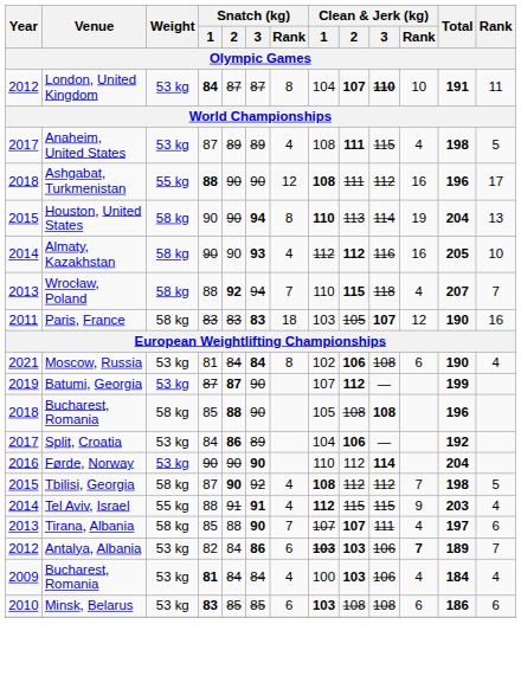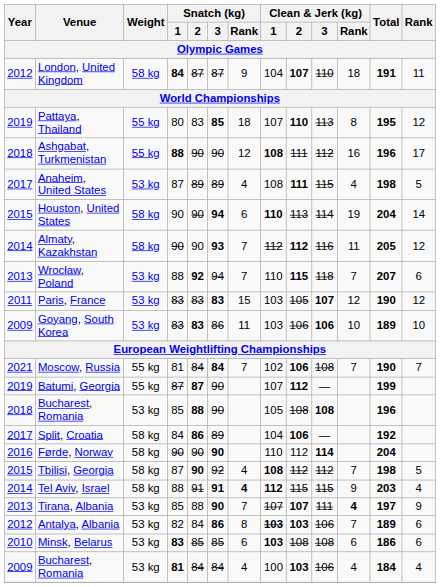 <table class = "wikitable" style="text-align:center;">
 <tr>
 <th rowspan=2 width=40>Year</th>
 <th rowspan=2 width=250>Venue</th>
 <th rowspan=2 width=60>Weight</th>
 <th colspan=4>Snatch (kg)</th>
 <th colspan=4>Clean & Jerk (kg)</th>
 <th rowspan=2 width=40>Total</th>
 <th rowspan=2 width=40>Rank</th>
 </tr>
 <tr>
 <th width=40>1</th>
 <th width=40>2</th>
 <th width=40>3</th>
 <th width=40>Rank</th>
 <th width=40>1</th>
 <th width=40>2</th>
 <th width=40>3</th>
 <th width=40>Rank</th>
 </tr>
 <tr>
 <th colspan=13><a href='#'>Olympic Games</a></th>
 </tr>
 <tr>
 <td><a href='#'>2012</a></td>
 <td align=left> <a href='#'>London</a>, <a href='#'>United Kingdom</a></td>
-<td><a href='#'>53 kg</a></td>
+<td><a href='#'>58 kg</a></td>
 <td><strong>84</strong></td>
 <td><s>87</s></td>
 <td><s>87</s></td>
-<td>8</td>
+<td>9</td>
 <td>104</td>
 <td><strong>107</strong></td>
-<td><strong><s>110</s></strong></td>
-<td>10</td>
+<td><s>110</s></td>
+<td>18</td>
 <td><strong>191</strong></td>
 <td>11</td>
 </tr>
 <tr>
 <th colspan=13><a href='#'>World Championships</a></th>
+</tr>
+<tr>
+<td><a href='#'>2019</a></td>
+<td align=left> <a href='#'>Pattaya</a>, <a href='#'>Thailand</a></td>
+<td><a href='#'>55 kg</a></td>
+<td>80</td>
+<td>83</td>
+<td><strong>85</strong></td>
+<td>18</td>
+<td>107</td>
+<td><strong>110</strong></td>
+<td><s>113</s></td>
+<td>8</td>
+<td><strong>195</strong></td>
+<td>12</td>
+</tr>
+<tr>
+<td><a href='#'>2018</a></td>
+<td align=left> <a href='#'>Ashgabat</a>, <a href='#'>Turkmenistan</a></td>
+<td><a href='#'>55 kg</a></td>
+<td><strong>88</strong></td>
+<td><s>90</s></td>
+<td><s>90</s></td>
+<td>12</td>
+<td><strong>108</strong></td>
+<td><s>111</s></td>
+<td><s>112</s></td>
+<td>16</td>
+<td><strong>196</strong></td>
+<td>17</td>
 </tr>
 <tr>
 <td><a href='#'>2017</a></td>
 <td align=left> <a href='#'>Anaheim</a>, <a href='#'>United States</a></td>
 <td><a href='#'>53 kg</a></td>
 <td>87</td>
 <td><s>89</s></td>
 <td><s>89</s></td>
 <td>4</td>
 <td>108</td>
 <td><strong>111</strong></td>
 <td><s>115</s></td>
 <td>4</td>
 <td><strong>198</strong></td>
 <td>5</td>
 </tr>
 <tr>
-<td><a href='#'>2018</a></td>
-<td align=left> <a href='#'>Ashgabat</a>, <a href='#'>Turkmenistan</a></td>
-<td><a href='#'>55 kg</a></td>
-<td><strong>88</strong></td>
-<td><s>90</s></td>
-<td><s>90</s></td>
-<td>12</td>
-<td><strong>108</strong></td>
-<td><s>111</s></td>
-<td><s>112</s></td>
-<td>16</td>
-<td><strong>196</strong></td>
-<td>17</td>
-</tr>
-<tr>
 <td><a href='#'>2015</a></td>
 <td align=left> <a href='#'>Houston</a>, <a href='#'>United States</a></td>
 <td><a href='#'>58 kg</a></td>
 <td>90</td>
 <td><s>90</s></td>
 <td><strong>94</strong></td>
-<td>8</td>
+<td>6</td>
 <td><strong>110</strong></td>
 <td><s>113</s></td>
 <td><s>114</s></td>
 <td>19</td>
 <td><strong>204</strong></td>
-<td>13</td>
+<td>14</td>
 </tr>
 <tr>
 <td><a href='#'>2014</a></td>
 <td align=left> <a href='#'>Almaty</a>, <a href='#'>Kazakhstan</a></td>
 <td><a href='#'>58 kg</a></td>
 <td><s>90</s></td>
 <td>90</td>
 <td><strong>93</strong></td>
-<td>4</td>
+<td>7</td>
 <td><s>112</s></td>
 <td><strong>112</strong></td>
 <td><s>116</s></td>
-<td>16</td>
+<td>11</td>
 <td><strong>205</strong></td>
-<td>10</td>
+<td>12</td>
 </tr>
 <tr>
 <td><a href='#'>2013</a></td>
 <td align=left> <a href='#'>Wrocław</a>, <a href='#'>Poland</a></td>
-<td><a href='#'>58 kg</a></td>
+<td><a href='#'>53 kg</a></td>
 <td>88</td>
 <td><strong>92</strong></td>
 <td><s>94</s></td>
 <td>7</td>
 <td>110</td>
 <td><strong>115</strong></td>
 <td><s>118</s></td>
-<td>4</td>
+<td>7</td>
 <td><strong>207</strong></td>
-<td>7</td>
+<td>6</td>
 </tr>
 <tr>
 <td><a href='#'>2011</a></td>
 <td align=left> <a href='#'>Paris</a>, <a href='#'>France</a></td>
-<td>58 kg</td>
+<td><a href='#'>53 kg</a></td>
 <td><s>83</s></td>
 <td><s>83</s></td>
 <td><strong>83</strong></td>
-<td>18</td>
+<td>15</td>
 <td>103</td>
 <td><s>105</s></td>
 <td><strong>107</strong></td>
 <td>12</td>
 <td><strong>190</strong></td>
-<td>16</td>
+<td>12</td>
+</tr>
+<tr>
+<td><a href='#'>2009</a></td>
+<td align=left> <a href='#'>Goyang</a>, <a href='#'>South Korea</a></td>
+<td><a href='#'>53 kg</a></td>
+<td><s>83</s></td>
+<td><strong>83</strong></td>
+<td><s>86</s></td>
+<td>11</td>
+<td>103</td>
+<td><s>106</s></td>
+<td><strong>106</strong></td>
+<td>10</td>
+<td><strong>189</strong></td>
+<td>10</td>
 </tr>
 <tr>
 <th colspan=13><a href='#'>European Weightlifting Championships</a></th>
 </tr>
 <tr>
 <td><a href='#'>2021</a></td>
 <td align=left> <a href='#'>Moscow</a>, <a href='#'>Russia</a></td>
-<td>53 kg</td>
+<td>55 kg</td>
 <td>81</td>
 <td><s>84</s></td>
 <td><strong>84</strong></td>
-<td>8</td>
+<td>7</td>
 <td>102</td>
 <td><strong>106</strong></td>
 <td><s>108</s></td>
-<td>6</td>
+<td>7</td>
 <td><strong>190</strong></td>
-<td>4</td>
+<td>7</td>
 </tr>
 <tr>
 <td><a href='#'>2019</a></td>
 <td align=left> <a href='#'>Batumi</a>, <a href='#'>Georgia</a></td>
-<td><a href='#'>53 kg</a></td>
+<td>55 kg</td>
 <td><s>87</s></td>
 <td><strong>87</strong></td>
 <td><s>90</s></td>
 <td></td>
 <td>107</td>
 <td><strong>112</strong></td>
 <td>—</td>
 <td></td>
 <td><strong>199</strong></td>
 <td></td>
 </tr>
 <tr>
 <td><a href='#'>2018</a></td>
 <td align=left> <a href='#'>Bucharest</a>, <a href='#'>Romania</a></td>
-<td>58 kg</td>
+<td>53 kg</td>
 <td>85</td>
 <td><strong>88</strong></td>
 <td><s>90</s></td>
 <td></td>
 <td>105</td>
 <td><s>108</s></td>
 <td><strong>108</strong></td>
 <td></td>
 <td><strong>196</strong></td>
 <td></td>
 </tr>
 <tr>
 <td><a href='#'>2017</a></td>
 <td align=left> <a href='#'>Split</a>, <a href='#'>Croatia</a></td>
-<td>53 kg</td>
+<td>58 kg</td>
 <td>84</td>
 <td><strong>86</strong></td>
 <td><s>89</s></td>
 <td></td>
 <td>104</td>
 <td><strong>106</strong></td>
 <td>—</td>
 <td></td>
 <td><strong>192</strong></td>
 <td></td>
 </tr>
 <tr>
 <td><a href='#'>2016</a></td>
 <td align=left> <a href='#'>Førde</a>, <a href='#'>Norway</a></td>
-<td><a href='#'>53 kg</a></td>
+<td>58 kg</td>
 <td><s>90</s></td>
 <td><s>90</s></td>
 <td><strong>90</strong></td>
 <td></td>
 <td>110</td>
 <td>112</td>
 <td><strong>114</strong></td>
 <td></td>
 <td><strong>204</strong></td>
 <td></td>
 </tr>
 <tr>
 <td><a href='#'>2015</a></td>
 <td align=left> <a href='#'>Tbilisi</a>, <a href='#'>Georgia</a></td>
 <td>58 kg</td>
 <td>87</td>
 <td><strong>90</strong></td>
 <td><s>92</s></td>
 <td>4</td>
 <td><strong>108</strong></td>
 <td><s>112</s></td>
 <td><s>112</s></td>
 <td>7</td>
 <td><strong>198</strong></td>
 <td>5</td>
 </tr>
 <tr>
 <td><a href='#'>2014</a></td>
 <td align=left> <a href='#'>Tel Aviv</a>, <a href='#'>Israel</a></td>
-<td>55 kg</td>
+<td>58 kg</td>
 <td>88</td>
 <td><s>91</s></td>
 <td><strong>91</strong></td>
-<td>4</td>
+<td><strong>4</strong></td>
 <td><strong>112</strong></td>
 <td><s>115</s></td>
 <td><s>115</s></td>
 <td>9</td>
 <td><strong>203</strong></td>
 <td>4</td>
 </tr>
 <tr>
 <td><a href='#'>2013</a></td>
 <td align=left> <a href='#'>Tirana</a>, <a href='#'>Albania</a></td>
-<td>58 kg</td>
+<td>53 kg</td>
 <td>85</td>
 <td>88</td>
 <td><strong>90</strong></td>
 <td>7</td>
 <td><s>107</s></td>
 <td><strong>107</strong></td>
 <td><s>111</s></td>
-<td>4</td>
+<td><strong>4</strong></td>
 <td><strong>197</strong></td>
-<td>6</td>
+<td>9</td>
 </tr>
 <tr>
 <td><a href='#'>2012</a></td>
 <td align=left> <a href='#'>Antalya</a>, <a href='#'>Albania</a></td>
 <td>53 kg</td>
 <td>82</td>
 <td>84</td>
 <td><strong>86</strong></td>
-<td>6</td>
+<td>8</td>
 <td><strong><s>103</s></strong></td>
 <td><strong>103</strong></td>
 <td><s>106</s></td>
-<td><strong>7</strong></td>
+<td>7</td>
 <td><strong>189</strong></td>
-<td>7</td>
+<td>6</td>
+</tr>
+<tr>
+<td><a href='#'>2010</a></td>
+<td align=left> <a href='#'>Minsk</a>, <a href='#'>Belarus</a></td>
+<td>53 kg</td>
+<td><strong>83</strong></td>
+<td><s>85</s></td>
+<td><s>85</s></td>
+<td>6</td>
+<td><strong>103</strong></td>
+<td><s>108</s></td>
+<td><s>108</s></td>
+<td>6</td>
+<td><strong>186</strong></td>
+<td>6</td>
 </tr>
 <tr>
 <td><a href='#'>2009</a></td>
 <td align=left> <a href='#'>Bucharest</a>, <a href='#'>Romania</a></td>
 <td>53 kg</td>
 <td><strong>81</strong></td>
 <td><s>84</s></td>
 <td><s>84</s></td>
 <td>4</td>
 <td>100</td>
 <td><strong>103</strong></td>
 <td><s>106</s></td>
 <td>4</td>
 <td><strong>184</strong></td>
 <td>4</td>
 </tr>
 <tr>
-<td><a href='#'>2010</a></td>
-<td align=left> <a href='#'>Minsk</a>, <a href='#'>Belarus</a></td>
-<td>53 kg</td>
-<td><strong>83</strong></td>
-<td><s>85</s></td>
-<td><s>85</s></td>
-<td>6</td>
-<td><strong>103</strong></td>
-<td><s>108</s></td>
-<td><s>108</s></td>
-<td>6</td>
-<td><strong>186</strong></td>
-<td>6</td>
-</tr>
-<tr>
 </tr>
 </table>
